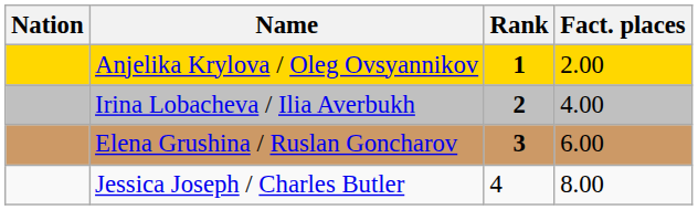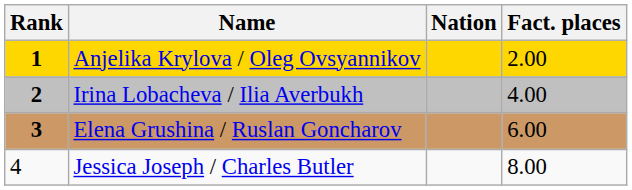 <table class="wikitable">
 <tr>
+<th>Rank</th>
+<th>Name</th>
 <th>Nation</th>
-<th>Name</th>
-<th>Rank</th>
 <th>Fact. places</th>
 </tr>
 <tr bgcolor="gold">
+<td align="center"><strong>1</strong></td>
+<td><a href='#'>Anjelika Krylova</a> / <a href='#'>Oleg Ovsyannikov</a></td>
 <td></td>
-<td><a href='#'>Anjelika Krylova</a> / <a href='#'>Oleg Ovsyannikov</a></td>
-<td align="center"><strong>1</strong></td>
 <td>2.00</td>
 </tr>
 <tr bgcolor="silver">
+<td align="center"><strong>2</strong></td>
+<td><a href='#'>Irina Lobacheva</a> / <a href='#'>Ilia Averbukh</a></td>
 <td></td>
-<td><a href='#'>Irina Lobacheva</a> / <a href='#'>Ilia Averbukh</a></td>
-<td align="center"><strong>2</strong></td>
 <td>4.00</td>
 </tr>
 <tr bgcolor="cc9966">
+<td align="center"><strong>3</strong></td>
+<td><a href='#'>Elena Grushina</a> / <a href='#'>Ruslan Goncharov</a></td>
 <td></td>
-<td><a href='#'>Elena Grushina</a> / <a href='#'>Ruslan Goncharov</a></td>
-<td align="center"><strong>3</strong></td>
 <td>6.00</td>
 </tr>
 <tr>
+<td>4</td>
+<td><a href='#'>Jessica Joseph</a> / <a href='#'>Charles Butler</a></td>
 <td></td>
-<td><a href='#'>Jessica Joseph</a> / <a href='#'>Charles Butler</a></td>
-<td>4</td>
 <td>8.00</td>
 </tr>
 </table>
